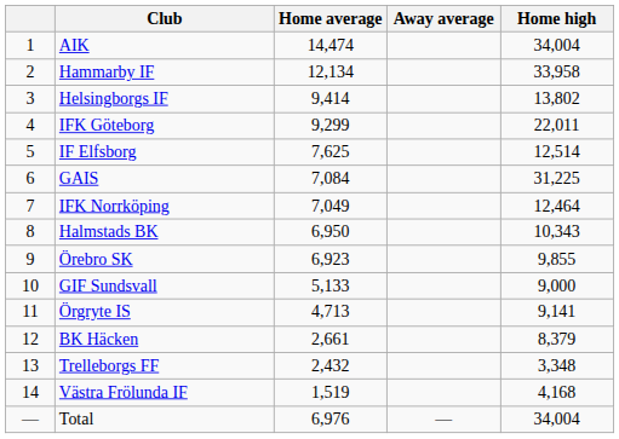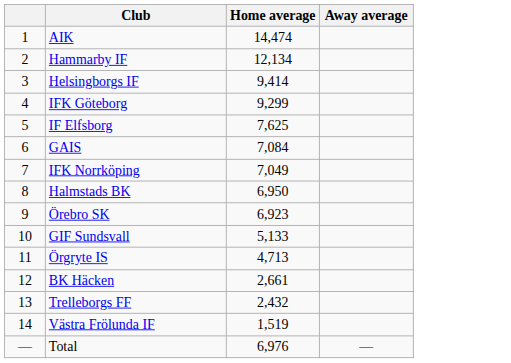 <table class="wikitable" style="text-align: center;">
 <tr>
 <th style="width: 40px;"></th>
 <th style="width: 200px;">Club</th>
 <th style="width: 100px;">Home average</th>
 <th style="width: 100px;">Away average</th>
-<th style="width: 100px;">Home high</th>
 </tr>
 <tr>
 <td>1</td>
 <td style="text-align: left;"><a href='#'>AIK</a></td>
 <td>14,474</td>
 <td></td>
-<td>34,004</td>
 </tr>
 <tr>
 <td>2</td>
 <td style="text-align: left;"><a href='#'>Hammarby IF</a></td>
 <td>12,134</td>
 <td></td>
-<td>33,958</td>
 </tr>
 <tr>
 <td>3</td>
 <td style="text-align: left;"><a href='#'>Helsingborgs IF</a></td>
 <td>9,414</td>
 <td></td>
-<td>13,802</td>
 </tr>
 <tr>
 <td>4</td>
 <td style="text-align: left;"><a href='#'>IFK Göteborg</a></td>
 <td>9,299</td>
 <td></td>
-<td>22,011</td>
 </tr>
 <tr>
 <td>5</td>
 <td style="text-align: left;"><a href='#'>IF Elfsborg</a></td>
 <td>7,625</td>
 <td></td>
-<td>12,514</td>
 </tr>
 <tr>
 <td>6</td>
 <td style="text-align: left;"><a href='#'>GAIS</a></td>
 <td>7,084</td>
 <td></td>
-<td>31,225</td>
 </tr>
 <tr>
 <td>7</td>
 <td style="text-align: left;"><a href='#'>IFK Norrköping</a></td>
 <td>7,049</td>
 <td></td>
-<td>12,464</td>
 </tr>
 <tr>
 <td>8</td>
 <td style="text-align: left;"><a href='#'>Halmstads BK</a></td>
 <td>6,950</td>
 <td></td>
-<td>10,343</td>
 </tr>
 <tr>
 <td>9</td>
 <td style="text-align: left;"><a href='#'>Örebro SK</a></td>
 <td>6,923</td>
 <td></td>
-<td>9,855</td>
 </tr>
 <tr>
 <td>10</td>
 <td style="text-align: left;"><a href='#'>GIF Sundsvall</a></td>
 <td>5,133</td>
 <td></td>
-<td>9,000</td>
 </tr>
 <tr>
 <td>11</td>
 <td style="text-align: left;"><a href='#'>Örgryte IS</a></td>
 <td>4,713</td>
 <td></td>
-<td>9,141</td>
 </tr>
 <tr>
 <td>12</td>
 <td style="text-align: left;"><a href='#'>BK Häcken</a></td>
 <td>2,661</td>
 <td></td>
-<td>8,379</td>
 </tr>
 <tr>
 <td>13</td>
 <td style="text-align: left;"><a href='#'>Trelleborgs FF</a></td>
 <td>2,432</td>
 <td></td>
-<td>3,348</td>
 </tr>
 <tr>
 <td>14</td>
 <td style="text-align: left;"><a href='#'>Västra Frölunda IF</a></td>
 <td>1,519</td>
 <td></td>
-<td>4,168</td>
 </tr>
 <tr>
 <td>—</td>
 <td style="text-align: left;">Total</td>
 <td>6,976</td>
 <td>—</td>
-<td>34,004</td>
 </tr>
 </table>
